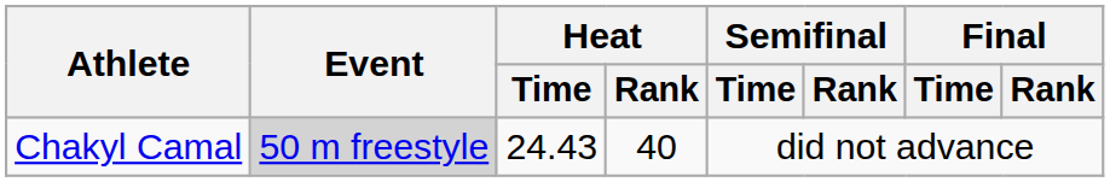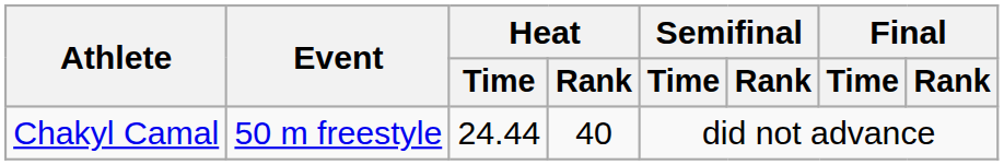 <table class=wikitable style="font-size:90%">
 <tr>
 <th rowspan="2">Athlete</th>
 <th rowspan="2">Event</th>
 <th colspan="2">Heat</th>
 <th colspan="2">Semifinal</th>
 <th colspan="2">Final</th>
 </tr>
 <tr style="font-size:95%">
 <th>Time</th>
 <th>Rank</th>
 <th>Time</th>
 <th>Rank</th>
 <th>Time</th>
 <th>Rank</th>
 </tr>
 <tr align=center>
 <td align=left><a href='#'>Chakyl Camal</a></td>
-<td align=left style="background: lightgrey;"><a href='#'>50 m freestyle</a></td>
-<td>24.43</td>
+<td align=left><a href='#'>50 m freestyle</a></td>
+<td>24.44</td>
 <td>40</td>
 <td colspan=4>did not advance</td>
 </tr>
 </table>
